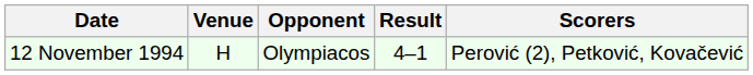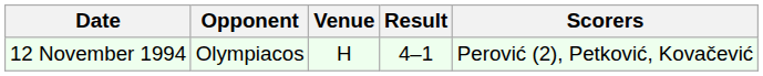 <table class="wikitable sortable" style="font-size:100%; text-align:center">
 <tr>
 <th>Date</th>
+<th>Opponent</th>
 <th>Venue</th>
-<th>Opponent</th>
 <th>Result</th>
 <th>Scorers</th>
 </tr>
 <tr bgcolor = "#EEFFEE">
 <td>12 November 1994</td>
+<td>Olympiacos</td>
 <td>H</td>
-<td>Olympiacos</td>
 <td>4–1</td>
 <td>Perović (2), Petković, Kovačević</td>
 </tr>
 </table>
